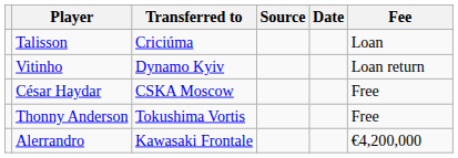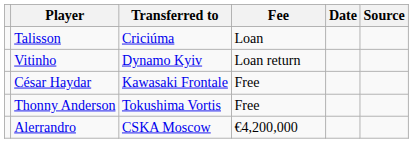 <table class="wikitable plainrowheaders sortable">
 <tr>
 <th></th>
 <th scope="col">Player</th>
 <th>Transferred to</th>
+<th style="width: 100px;">Fee</th>
+<th scope="col">Date</th>
 <th scope="col">Source</th>
-<th scope="col">Date</th>
-<th style="width: 100px;">Fee</th>
 </tr>
 <tr>
 <td align="center"></td>
 <td> <a href='#'>Talisson</a></td>
 <td> <a href='#'>Criciúma</a></td>
+<td>Loan</td>
 <td></td>
 <td></td>
-<td>Loan</td>
 </tr>
 <tr>
 <td align="center"></td>
 <td> <a href='#'>Vitinho</a></td>
 <td> <a href='#'>Dynamo Kyiv</a></td>
+<td>Loan return</td>
 <td></td>
 <td></td>
-<td>Loan return</td>
 </tr>
 <tr>
 <td align="center"></td>
 <td> <a href='#'>César Haydar</a></td>
-<td> <a href='#'>CSKA Moscow</a></td>
+<td> <a href='#'>Kawasaki Frontale</a></td>
+<td>Free</td>
 <td></td>
 <td></td>
-<td>Free</td>
 </tr>
 <tr>
 <td align="center"></td>
 <td> <a href='#'>Thonny Anderson</a></td>
 <td> <a href='#'>Tokushima Vortis</a></td>
+<td>Free</td>
 <td></td>
 <td></td>
-<td>Free</td>
 </tr>
 <tr>
 <td align="center"></td>
 <td> <a href='#'>Alerrandro</a></td>
-<td> <a href='#'>Kawasaki Frontale</a></td>
+<td> <a href='#'>CSKA Moscow</a></td>
+<td>€4,200,000</td>
 <td></td>
 <td></td>
-<td>€4,200,000</td>
 </tr>
 </table>
